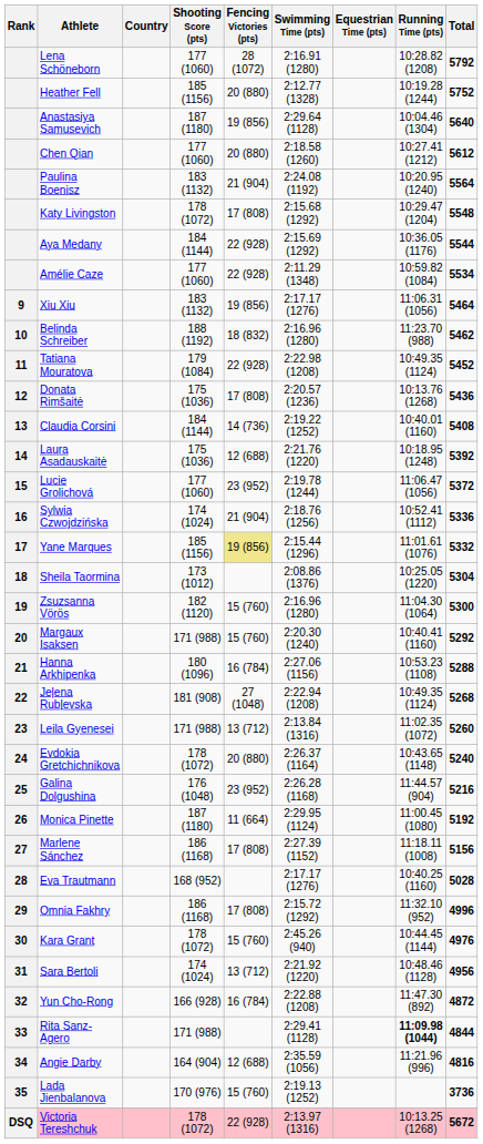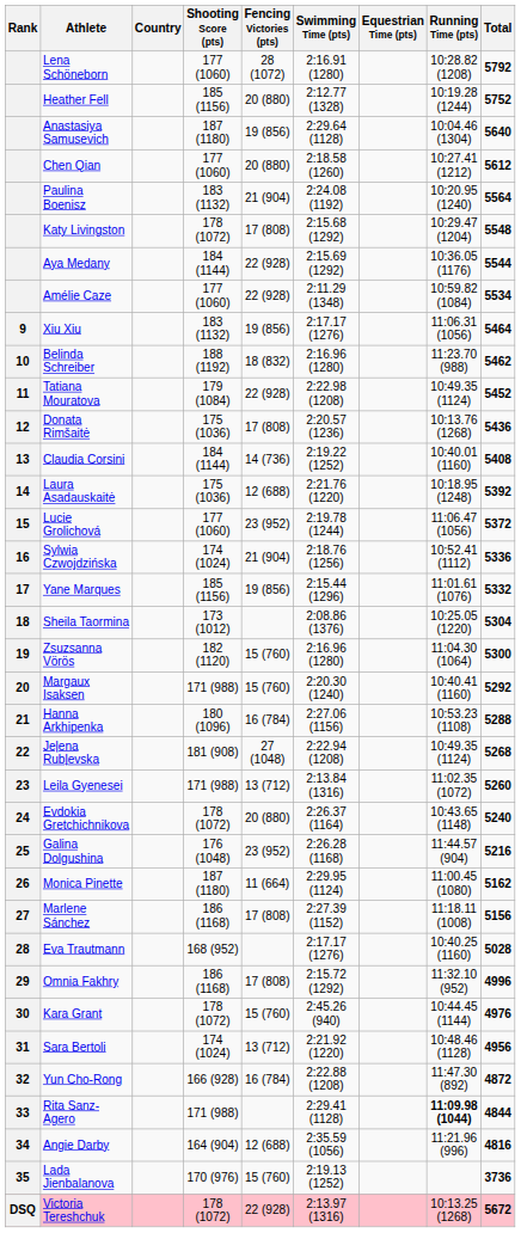 <table class="wikitable sortable" style="text-align:center;">
 <tr>
 <th width=30>Rank</th>
 <th width=200>Athlete</th>
 <th width=200>Country</th>
 <th width=90>Shooting<br><small>Score (pts)</small></th>
 <th width=90>Fencing <br><small>Victories (pts)</small></th>
 <th width=100>Swimming <br><small>Time (pts)</small></th>
 <th width=100>Equestrian <br><small>Time (pts)</small></th>
 <th width=100>Running <br><small>Time (pts)</small></th>
 <th>Total</th>
 </tr>
 <tr>
 <th></th>
 <td align=left><a href='#'>Lena Schöneborn</a></td>
 <td></td>
 <td>177 (1060)</td>
 <td>28 (1072)</td>
 <td>2:16.91 (1280)</td>
 <td></td>
 <td>10:28.82 (1208)</td>
 <td><strong>5792</strong></td>
 </tr>
 <tr>
 <th></th>
 <td align=left><a href='#'>Heather Fell</a></td>
 <td></td>
 <td>185 (1156)</td>
 <td>20 (880)</td>
 <td>2:12.77 (1328)</td>
 <td></td>
 <td>10:19.28 (1244)</td>
 <td><strong>5752</strong></td>
 </tr>
 <tr>
 <th></th>
 <td align=left><a href='#'>Anastasiya Samusevich</a></td>
 <td></td>
 <td>187 (1180)</td>
 <td>19 (856)</td>
 <td>2:29.64 (1128)</td>
 <td></td>
 <td>10:04.46 (1304)</td>
 <td><strong>5640</strong></td>
 </tr>
 <tr>
 <th></th>
 <td align=left><a href='#'>Chen Qian</a></td>
 <td></td>
 <td>177 (1060)</td>
 <td>20 (880)</td>
 <td>2:18.58 (1260)</td>
 <td></td>
 <td>10:27.41 (1212)</td>
 <td><strong>5612</strong></td>
 </tr>
 <tr>
 <th></th>
 <td align=left><a href='#'>Paulina Boenisz</a></td>
 <td></td>
 <td>183 (1132)</td>
 <td>21 (904)</td>
 <td>2:24.08 (1192)</td>
 <td></td>
 <td>10:20.95 (1240)</td>
 <td><strong>5564</strong></td>
 </tr>
 <tr>
 <th></th>
 <td align=left><a href='#'>Katy Livingston</a></td>
 <td></td>
 <td>178 (1072)</td>
 <td>17 (808)</td>
 <td>2:15.68 (1292)</td>
 <td></td>
 <td>10:29.47 (1204)</td>
 <td><strong>5548</strong></td>
 </tr>
 <tr>
 <th></th>
 <td align=left><a href='#'>Aya Medany</a></td>
 <td></td>
 <td>184 (1144)</td>
 <td>22 (928)</td>
 <td>2:15.69 (1292)</td>
 <td></td>
 <td>10:36.05 (1176)</td>
 <td><strong>5544</strong></td>
 </tr>
 <tr>
 <th></th>
 <td align=left><a href='#'>Amélie Caze</a></td>
 <td></td>
 <td>177 (1060)</td>
 <td>22 (928)</td>
 <td>2:11.29 (1348)</td>
 <td></td>
 <td>10:59.82 (1084)</td>
 <td><strong>5534</strong></td>
 </tr>
 <tr>
 <th>9</th>
 <td align=left><a href='#'>Xiu Xiu</a></td>
 <td></td>
 <td>183 (1132)</td>
 <td>19 (856)</td>
 <td>2:17.17 (1276)</td>
 <td></td>
 <td>11:06.31 (1056)</td>
 <td><strong>5464</strong></td>
 </tr>
 <tr>
 <th>10</th>
 <td align=left><a href='#'>Belinda Schreiber</a></td>
 <td></td>
 <td>188 (1192)</td>
 <td>18 (832)</td>
 <td>2:16.96 (1280)</td>
 <td></td>
 <td>11:23.70 (988)</td>
 <td><strong>5462</strong></td>
 </tr>
 <tr>
 <th>11</th>
 <td align=left><a href='#'>Tatiana Mouratova</a></td>
 <td></td>
 <td>179 (1084)</td>
 <td>22 (928)</td>
 <td>2:22.98 (1208)</td>
 <td></td>
 <td>10:49.35 (1124)</td>
 <td><strong>5452</strong></td>
 </tr>
 <tr>
 <th>12</th>
 <td align=left><a href='#'>Donata Rimšaitė</a></td>
 <td></td>
 <td>175 (1036)</td>
 <td>17 (808)</td>
 <td>2:20.57 (1236)</td>
 <td></td>
 <td>10:13.76 (1268)</td>
 <td><strong>5436</strong></td>
 </tr>
 <tr>
 <th>13</th>
 <td align=left><a href='#'>Claudia Corsini</a></td>
 <td></td>
 <td>184 (1144)</td>
 <td>14 (736)</td>
 <td>2:19.22 (1252)</td>
 <td></td>
 <td>10:40.01 (1160)</td>
 <td><strong>5408</strong></td>
 </tr>
 <tr>
 <th>14</th>
 <td align=left><a href='#'>Laura Asadauskaitė</a></td>
 <td></td>
 <td>175 (1036)</td>
 <td>12 (688)</td>
 <td>2:21.76 (1220)</td>
 <td></td>
 <td>10:18.95 (1248)</td>
 <td><strong>5392</strong></td>
 </tr>
 <tr>
 <th>15</th>
 <td align=left><a href='#'>Lucie Grolichová</a></td>
 <td></td>
 <td>177 (1060)</td>
 <td>23 (952)</td>
 <td>2:19.78 (1244)</td>
 <td></td>
 <td>11:06.47 (1056)</td>
 <td><strong>5372</strong></td>
 </tr>
 <tr>
 <th>16</th>
 <td align=left><a href='#'>Sylwia Czwojdzińska</a></td>
 <td></td>
 <td>174 (1024)</td>
 <td>21 (904)</td>
 <td>2:18.76 (1256)</td>
 <td></td>
 <td>10:52.41 (1112)</td>
 <td><strong>5336</strong></td>
 </tr>
 <tr>
 <th>17</th>
 <td align=left><a href='#'>Yane Marques</a></td>
 <td></td>
 <td>185 (1156)</td>
-<td style="background: khaki;">19 (856)</td>
+<td>19 (856)</td>
 <td>2:15.44 (1296)</td>
 <td></td>
 <td>11:01.61 (1076)</td>
 <td><strong>5332</strong></td>
 </tr>
 <tr>
 <th>18</th>
 <td align=left><a href='#'>Sheila Taormina</a></td>
 <td></td>
 <td>173 (1012)</td>
 <td></td>
 <td>2:08.86 (1376)</td>
 <td></td>
 <td>10:25.05 (1220)</td>
 <td><strong>5304</strong></td>
 </tr>
 <tr>
 <th>19</th>
 <td align=left><a href='#'>Zsuzsanna Vörös</a></td>
 <td></td>
 <td>182 (1120)</td>
 <td>15 (760)</td>
 <td>2:16.96 (1280)</td>
 <td></td>
 <td>11:04.30 (1064)</td>
 <td><strong>5300</strong></td>
 </tr>
 <tr>
 <th>20</th>
 <td align=left><a href='#'>Margaux Isaksen</a></td>
 <td></td>
 <td>171 (988)</td>
 <td>15 (760)</td>
 <td>2:20.30 (1240)</td>
 <td></td>
 <td>10:40.41 (1160)</td>
 <td><strong>5292</strong></td>
 </tr>
 <tr>
 <th>21</th>
 <td align=left><a href='#'>Hanna Arkhipenka</a></td>
 <td></td>
 <td>180 (1096)</td>
 <td>16 (784)</td>
 <td>2:27.06 (1156)</td>
 <td></td>
 <td>10:53.23 (1108)</td>
 <td><strong>5288</strong></td>
 </tr>
 <tr>
 <th>22</th>
 <td align=left><a href='#'>Jeļena Rubļevska</a></td>
 <td></td>
 <td>181 (908)</td>
 <td>27 (1048)</td>
 <td>2:22.94 (1208)</td>
 <td></td>
 <td>10:49.35 (1124)</td>
 <td><strong>5268</strong></td>
 </tr>
 <tr>
 <th>23</th>
 <td align=left><a href='#'>Leila Gyenesei</a></td>
 <td></td>
 <td>171 (988)</td>
 <td>13 (712)</td>
 <td>2:13.84 (1316)</td>
 <td></td>
 <td>11:02.35 (1072)</td>
 <td><strong>5260</strong></td>
 </tr>
 <tr>
 <th>24</th>
 <td align=left><a href='#'>Evdokia Gretchichnikova</a></td>
 <td></td>
 <td>178 (1072)</td>
 <td>20 (880)</td>
 <td>2:26.37 (1164)</td>
 <td></td>
 <td>10:43.65 (1148)</td>
 <td><strong>5240</strong></td>
 </tr>
 <tr>
 <th>25</th>
 <td align=left><a href='#'>Galina Dolgushina</a></td>
 <td></td>
 <td>176 (1048)</td>
 <td>23 (952)</td>
 <td>2:26.28 (1168)</td>
 <td></td>
 <td>11:44.57 (904)</td>
 <td><strong>5216</strong></td>
 </tr>
 <tr>
 <th>26</th>
 <td align=left><a href='#'>Monica Pinette</a></td>
 <td></td>
 <td>187 (1180)</td>
 <td>11 (664)</td>
 <td>2:29.95 (1124)</td>
 <td></td>
 <td>11:00.45 (1080)</td>
-<td><strong>5192</strong></td>
+<td><strong>5162</strong></td>
 </tr>
 <tr>
 <th>27</th>
 <td align=left><a href='#'>Marlene Sánchez</a></td>
 <td></td>
 <td>186 (1168)</td>
 <td>17 (808)</td>
 <td>2:27.39 (1152)</td>
 <td></td>
 <td>11:18.11 (1008)</td>
 <td><strong>5156</strong></td>
 </tr>
 <tr>
 <th>28</th>
 <td align=left><a href='#'>Eva Trautmann</a></td>
 <td></td>
 <td>168 (952)</td>
 <td></td>
 <td>2:17.17 (1276)</td>
 <td></td>
 <td>10:40.25 (1160)</td>
 <td><strong>5028</strong></td>
 </tr>
 <tr>
 <th>29</th>
 <td align=left><a href='#'>Omnia Fakhry</a></td>
 <td></td>
 <td>186 (1168)</td>
 <td>17 (808)</td>
 <td>2:15.72 (1292)</td>
 <td></td>
 <td>11:32.10 (952)</td>
 <td><strong>4996</strong></td>
 </tr>
 <tr>
 <th>30</th>
 <td align=left><a href='#'>Kara Grant</a></td>
 <td></td>
 <td>178 (1072)</td>
 <td>15 (760)</td>
 <td>2:45.26 (940)</td>
 <td></td>
 <td>10:44.45 (1144)</td>
 <td><strong>4976</strong></td>
 </tr>
 <tr>
 <th>31</th>
 <td align=left><a href='#'>Sara Bertoli</a></td>
 <td></td>
 <td>174 (1024)</td>
 <td>13 (712)</td>
 <td>2:21.92 (1220)</td>
 <td></td>
 <td>10:48.46 (1128)</td>
 <td><strong>4956</strong></td>
 </tr>
 <tr>
 <th>32</th>
 <td align=left><a href='#'>Yun Cho-Rong</a></td>
 <td></td>
 <td>166 (928)</td>
 <td>16 (784)</td>
 <td>2:22.88 (1208)</td>
 <td></td>
 <td>11:47.30 (892)</td>
 <td><strong>4872</strong></td>
 </tr>
 <tr>
 <th>33</th>
 <td align=left><a href='#'>Rita Sanz-Agero</a></td>
 <td></td>
 <td>171 (988)</td>
 <td></td>
 <td>2:29.41 (1128)</td>
 <td></td>
 <td><strong>11:09.98 (1044)</strong></td>
 <td><strong>4844</strong></td>
 </tr>
 <tr>
 <th>34</th>
 <td align=left><a href='#'>Angie Darby</a></td>
 <td></td>
 <td>164 (904)</td>
 <td>12 (688)</td>
 <td>2:35.59 (1056)</td>
 <td></td>
 <td>11:21.96 (996)</td>
 <td><strong>4816</strong></td>
 </tr>
 <tr>
 <th>35</th>
 <td align=left><a href='#'>Lada Jienbalanova</a></td>
 <td></td>
 <td>170 (976)</td>
 <td>15 (760)</td>
 <td>2:19.13 (1252)</td>
 <td></td>
 <td></td>
 <td><strong>3736</strong></td>
 </tr>
 <tr bgcolor=pink>
 <th><strong>DSQ</strong></th>
 <td align=left><a href='#'>Victoria Tereshchuk</a></td>
 <td></td>
 <td>178 (1072)</td>
 <td>22 (928)</td>
 <td>2:13.97 (1316)</td>
 <td></td>
 <td>10:13.25 (1268)</td>
 <td><strong>5672</strong></td>
 </tr>
 </table>
